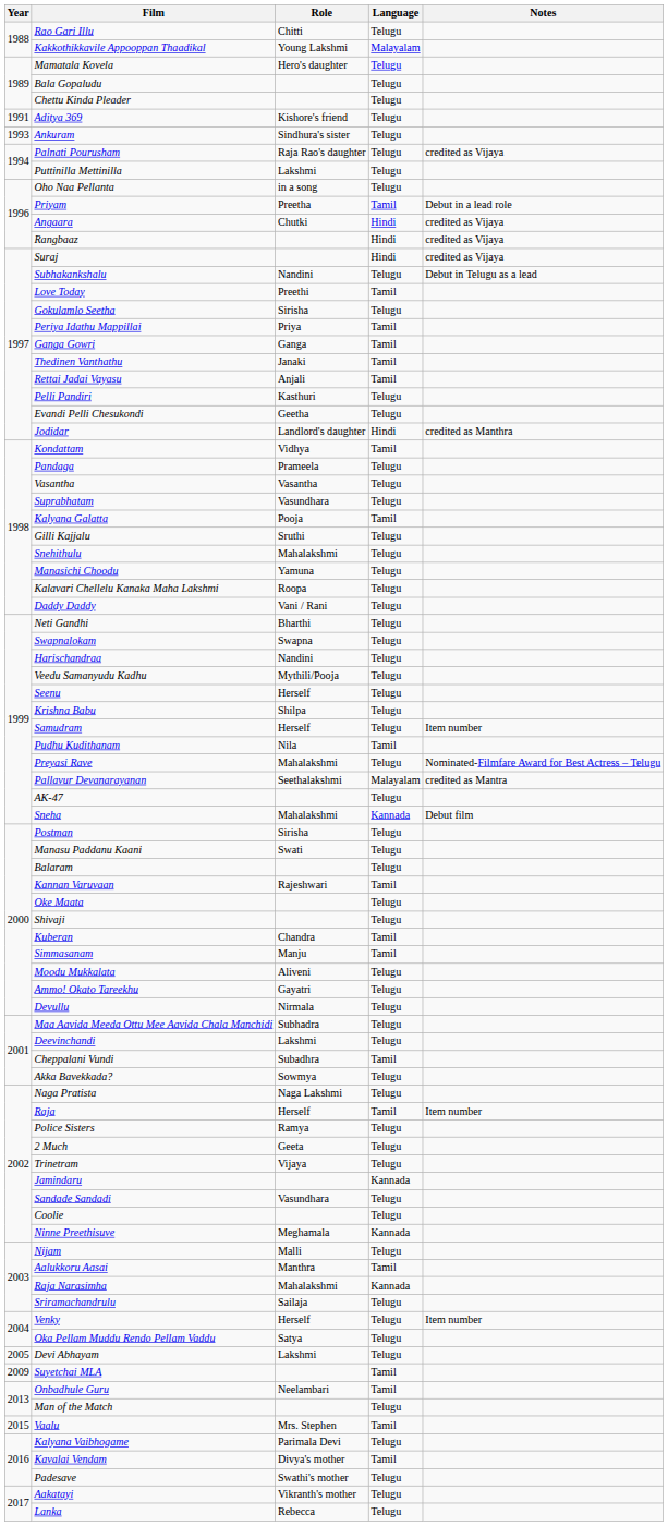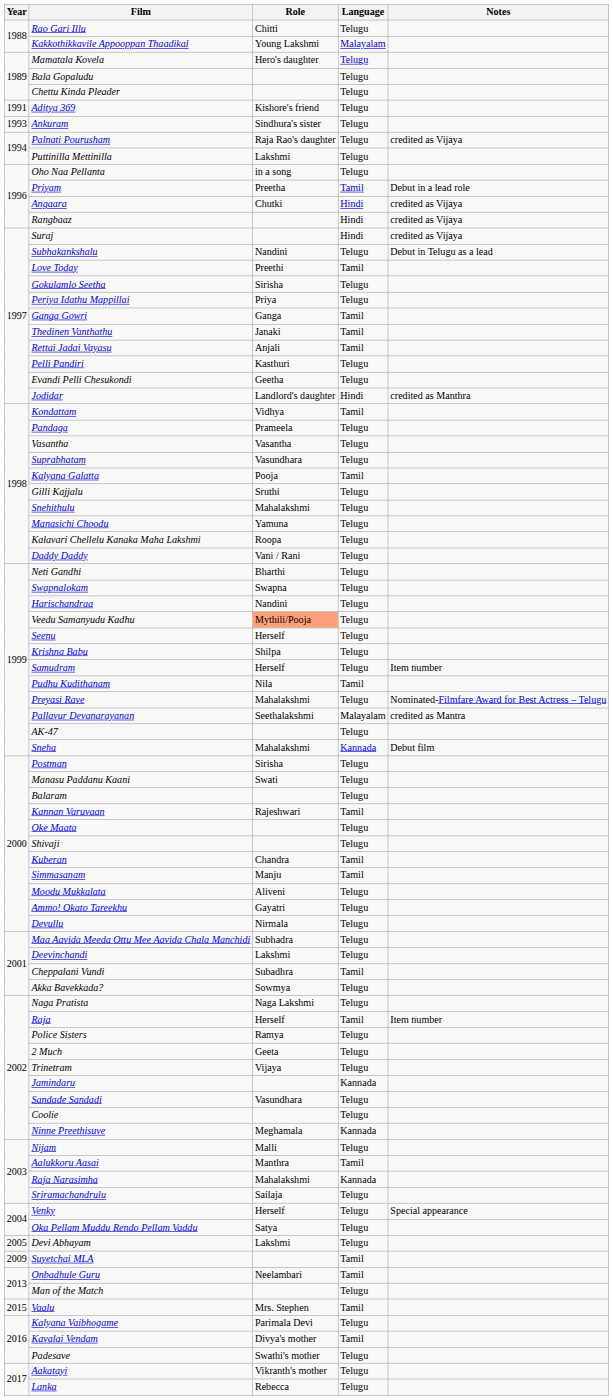 <table class="wikitable sortable">
 <tr>
 <th>Year</th>
 <th>Film</th>
 <th>Role</th>
 <th>Language</th>
 <th>Notes</th>
 </tr>
 <tr>
 <td rowspan="2">1988</td>
 <td><em><a href='#'>Rao Gari Illu</a></em></td>
 <td>Chitti</td>
 <td>Telugu</td>
 <td></td>
 </tr>
 <tr>
 <td><em><a href='#'>Kakkothikkavile Appooppan Thaadikal</a></em></td>
 <td>Young Lakshmi</td>
 <td><a href='#'>Malayalam</a></td>
 <td></td>
 </tr>
 <tr>
 <td rowspan="3">1989</td>
 <td><em>Mamatala Kovela</em></td>
 <td>Hero's daughter</td>
 <td><a href='#'>Telugu</a></td>
 <td></td>
 </tr>
 <tr>
 <td><em>Bala Gopaludu</em></td>
 <td></td>
 <td>Telugu</td>
 <td></td>
 </tr>
 <tr>
 <td><em>Chettu Kinda Pleader</em></td>
 <td></td>
 <td>Telugu</td>
 <td></td>
 </tr>
 <tr>
 <td>1991</td>
 <td><em><a href='#'>Aditya 369</a></em></td>
 <td>Kishore's friend</td>
 <td>Telugu</td>
 <td></td>
 </tr>
 <tr>
 <td>1993</td>
 <td><em><a href='#'>Ankuram</a></em></td>
 <td>Sindhura's sister</td>
 <td>Telugu</td>
 <td></td>
 </tr>
 <tr>
 <td rowspan="2">1994</td>
 <td><em><a href='#'>Palnati Pourusham</a></em></td>
 <td>Raja Rao's daughter</td>
 <td>Telugu</td>
 <td>credited as Vijaya</td>
 </tr>
 <tr>
 <td><em>Puttinilla Mettinilla</em></td>
 <td>Lakshmi</td>
 <td>Telugu</td>
 <td></td>
 </tr>
 <tr>
 <td rowspan="4">1996</td>
 <td><em>Oho Naa Pellanta</em></td>
 <td>in a song</td>
 <td>Telugu</td>
 <td></td>
 </tr>
 <tr>
 <td><em><a href='#'>Priyam</a></em></td>
 <td>Preetha</td>
 <td><a href='#'>Tamil</a></td>
 <td>Debut in a lead role</td>
 </tr>
 <tr>
 <td><em><a href='#'>Angaara</a></em></td>
 <td>Chutki</td>
 <td><a href='#'>Hindi</a></td>
 <td>credited as Vijaya</td>
 </tr>
 <tr>
 <td><em>Rangbaaz</em></td>
 <td></td>
 <td>Hindi</td>
 <td>credited as Vijaya</td>
 </tr>
 <tr>
 <td rowspan="11">1997</td>
 <td><em>Suraj</em></td>
 <td></td>
 <td>Hindi</td>
 <td>credited as Vijaya</td>
 </tr>
 <tr>
 <td><em><a href='#'>Subhakankshalu</a></em></td>
 <td>Nandini</td>
 <td>Telugu</td>
 <td>Debut in Telugu as a lead</td>
 </tr>
 <tr>
 <td><em><a href='#'>Love Today</a></em></td>
 <td>Preethi</td>
 <td>Tamil</td>
 <td></td>
 </tr>
 <tr>
 <td><em><a href='#'>Gokulamlo Seetha</a></em></td>
 <td>Sirisha</td>
 <td>Telugu</td>
 <td></td>
 </tr>
 <tr>
 <td><em><a href='#'>Periya Idathu Mappillai</a></em></td>
 <td>Priya</td>
-<td>Tamil</td>
+<td>Telugu</td>
 <td></td>
 </tr>
 <tr>
 <td><em><a href='#'>Ganga Gowri</a></em></td>
 <td>Ganga</td>
 <td>Tamil</td>
 <td></td>
 </tr>
 <tr>
 <td><em><a href='#'>Thedinen Vanthathu</a></em></td>
 <td>Janaki</td>
 <td>Tamil</td>
 <td></td>
 </tr>
 <tr>
 <td><em><a href='#'>Rettai Jadai Vayasu</a></em></td>
 <td>Anjali</td>
 <td>Tamil</td>
 <td></td>
 </tr>
 <tr>
 <td><em><a href='#'>Pelli Pandiri</a></em></td>
 <td>Kasthuri</td>
 <td>Telugu</td>
 <td></td>
 </tr>
 <tr>
 <td><em>Evandi Pelli Chesukondi</em></td>
 <td>Geetha</td>
 <td>Telugu</td>
 <td></td>
 </tr>
 <tr>
 <td><em><a href='#'>Jodidar</a></em></td>
 <td>Landlord's daughter</td>
 <td>Hindi</td>
 <td>credited as Manthra</td>
 </tr>
 <tr>
 <td rowspan="10">1998</td>
 <td><em><a href='#'>Kondattam</a></em></td>
 <td>Vidhya</td>
 <td>Tamil</td>
 <td></td>
 </tr>
 <tr>
 <td><em><a href='#'>Pandaga</a></em></td>
 <td>Prameela</td>
 <td>Telugu</td>
 <td></td>
 </tr>
 <tr>
 <td><em>Vasantha</em></td>
 <td>Vasantha</td>
 <td>Telugu</td>
 <td></td>
 </tr>
 <tr>
 <td><em><a href='#'>Suprabhatam</a></em></td>
 <td>Vasundhara</td>
 <td>Telugu</td>
 <td></td>
 </tr>
 <tr>
 <td><em><a href='#'>Kalyana Galatta</a></em></td>
 <td>Pooja</td>
 <td>Tamil</td>
 <td></td>
 </tr>
 <tr>
 <td><em>Gilli Kajjalu</em></td>
 <td>Sruthi</td>
 <td>Telugu</td>
 <td></td>
 </tr>
 <tr>
 <td><em><a href='#'>Snehithulu</a></em></td>
 <td>Mahalakshmi</td>
 <td>Telugu</td>
 <td></td>
 </tr>
 <tr>
 <td><em><a href='#'>Manasichi Choodu</a></em></td>
 <td>Yamuna</td>
 <td>Telugu</td>
 <td></td>
 </tr>
 <tr>
 <td><em>Kalavari Chellelu Kanaka Maha Lakshmi</em></td>
 <td>Roopa</td>
 <td>Telugu</td>
 <td></td>
 </tr>
 <tr>
 <td><em><a href='#'>Daddy Daddy</a></em></td>
 <td>Vani / Rani</td>
 <td>Telugu</td>
 <td></td>
 </tr>
 <tr>
 <td rowspan="12">1999</td>
 <td><em>Neti Gandhi</em></td>
 <td>Bharthi</td>
 <td>Telugu</td>
 <td></td>
 </tr>
 <tr>
 <td><a href='#'><em>Swapnalokam</em></a></td>
 <td>Swapna</td>
 <td>Telugu</td>
 <td></td>
 </tr>
 <tr>
 <td><em><a href='#'>Harischandraa</a></em></td>
 <td>Nandini</td>
 <td>Telugu</td>
 <td></td>
 </tr>
 <tr>
 <td><em>Veedu Samanyudu Kadhu</em></td>
-<td>Mythili/Pooja</td>
+<td style="background: lightsalmon;">Mythili/Pooja</td>
 <td>Telugu</td>
 <td></td>
 </tr>
 <tr>
 <td><em><a href='#'>Seenu</a></em></td>
 <td>Herself</td>
 <td>Telugu</td>
 <td></td>
 </tr>
 <tr>
 <td><em><a href='#'>Krishna Babu</a></em></td>
 <td>Shilpa</td>
 <td>Telugu</td>
 <td></td>
 </tr>
 <tr>
 <td><em><a href='#'>Samudram</a></em></td>
 <td>Herself</td>
 <td>Telugu</td>
 <td>Item number</td>
 </tr>
 <tr>
 <td><em><a href='#'>Pudhu Kudithanam</a></em></td>
 <td>Nila</td>
 <td>Tamil</td>
 <td></td>
 </tr>
 <tr>
 <td><em><a href='#'>Preyasi Rave</a></em></td>
 <td>Mahalakshmi</td>
 <td>Telugu</td>
 <td>Nominated-<a href='#'>Filmfare Award for Best Actress – Telugu</a></td>
 </tr>
 <tr>
 <td><em><a href='#'>Pallavur Devanarayanan</a></em></td>
 <td>Seethalakshmi</td>
 <td>Malayalam</td>
 <td>credited as Mantra</td>
 </tr>
 <tr>
 <td><em>AK-47</em></td>
 <td></td>
 <td>Telugu</td>
 <td></td>
 </tr>
 <tr>
 <td><em><a href='#'>Sneha</a></em></td>
 <td>Mahalakshmi</td>
 <td><a href='#'>Kannada</a></td>
 <td>Debut film</td>
 </tr>
 <tr>
 <td rowspan="11">2000</td>
 <td><em><a href='#'>Postman</a></em></td>
 <td>Sirisha</td>
 <td>Telugu</td>
 <td></td>
 </tr>
 <tr>
 <td><em>Manasu Paddanu Kaani</em></td>
 <td>Swati</td>
 <td>Telugu</td>
 <td></td>
 </tr>
 <tr>
 <td><em>Balaram</em></td>
 <td></td>
 <td>Telugu</td>
 <td></td>
 </tr>
 <tr>
 <td><em><a href='#'>Kannan Varuvaan</a></em></td>
 <td>Rajeshwari</td>
 <td>Tamil</td>
 <td></td>
 </tr>
 <tr>
 <td><em><a href='#'>Oke Maata</a></em></td>
 <td></td>
 <td>Telugu</td>
 <td></td>
 </tr>
 <tr>
 <td><em>Shivaji</em></td>
 <td></td>
 <td>Telugu</td>
 <td></td>
 </tr>
 <tr>
 <td><em><a href='#'>Kuberan</a></em></td>
 <td>Chandra</td>
 <td>Tamil</td>
 <td></td>
 </tr>
 <tr>
 <td><em><a href='#'>Simmasanam</a></em></td>
 <td>Manju</td>
 <td>Tamil</td>
 <td></td>
 </tr>
 <tr>
 <td><em><a href='#'>Moodu Mukkalata</a></em></td>
 <td>Aliveni</td>
 <td>Telugu</td>
 <td></td>
 </tr>
 <tr>
 <td><em><a href='#'>Ammo! Okato Tareekhu</a></em></td>
 <td>Gayatri</td>
 <td>Telugu</td>
 <td></td>
 </tr>
 <tr>
 <td><em><a href='#'>Devullu</a></em></td>
 <td>Nirmala</td>
 <td>Telugu</td>
 <td></td>
 </tr>
 <tr>
 <td rowspan="4">2001</td>
 <td><em><a href='#'>Maa Aavida Meeda Ottu Mee Aavida Chala Manchidi</a></em></td>
 <td>Subhadra</td>
 <td>Telugu</td>
 <td></td>
 </tr>
 <tr>
 <td><em><a href='#'>Deevinchandi</a></em></td>
 <td>Lakshmi</td>
 <td>Telugu</td>
 <td></td>
 </tr>
 <tr>
 <td><em>Cheppalani Vundi</em></td>
 <td>Subadhra</td>
 <td>Tamil</td>
 <td></td>
 </tr>
 <tr>
 <td><em>Akka Bavekkada?</em></td>
 <td>Sowmya</td>
 <td>Telugu</td>
 <td></td>
 </tr>
 <tr>
 <td rowspan="9">2002</td>
 <td><em>Naga Pratista</em></td>
 <td>Naga Lakshmi</td>
 <td>Telugu</td>
 <td></td>
 </tr>
 <tr>
 <td><em><a href='#'>Raja</a></em></td>
 <td>Herself</td>
 <td>Tamil</td>
 <td>Item number</td>
 </tr>
 <tr>
 <td><em>Police Sisters</em></td>
 <td>Ramya</td>
 <td>Telugu</td>
 <td></td>
 </tr>
 <tr>
 <td><em>2 Much</em></td>
 <td>Geeta</td>
 <td>Telugu</td>
 <td></td>
 </tr>
 <tr>
 <td><em>Trinetram</em></td>
 <td>Vijaya</td>
 <td>Telugu</td>
 <td></td>
 </tr>
 <tr>
 <td><em><a href='#'>Jamindaru</a></em></td>
 <td></td>
 <td>Kannada</td>
 <td></td>
 </tr>
 <tr>
 <td><em><a href='#'>Sandade Sandadi</a></em></td>
 <td>Vasundhara</td>
 <td>Telugu</td>
 <td></td>
 </tr>
 <tr>
 <td><em>Coolie</em></td>
 <td></td>
 <td>Telugu</td>
 <td></td>
 </tr>
 <tr>
 <td><em><a href='#'>Ninne Preethisuve</a></em></td>
 <td>Meghamala</td>
 <td>Kannada</td>
 <td></td>
 </tr>
 <tr>
 <td rowspan="4">2003</td>
 <td><em><a href='#'>Nijam</a></em></td>
 <td>Malli</td>
 <td>Telugu</td>
 <td></td>
 </tr>
 <tr>
 <td><em><a href='#'>Aalukkoru Aasai</a></em></td>
 <td>Manthra</td>
 <td>Tamil</td>
 <td></td>
 </tr>
 <tr>
 <td><em><a href='#'>Raja Narasimha</a></em></td>
 <td>Mahalakshmi</td>
 <td>Kannada</td>
 <td></td>
 </tr>
 <tr>
 <td><em><a href='#'>Sriramachandrulu</a></em></td>
 <td>Sailaja</td>
 <td>Telugu</td>
 <td></td>
 </tr>
 <tr>
 <td rowspan="2">2004</td>
 <td><em><a href='#'>Venky</a></em></td>
 <td>Herself</td>
 <td>Telugu</td>
-<td>Item number</td>
+<td>Special appearance</td>
 </tr>
 <tr>
 <td><em><a href='#'>Oka Pellam Muddu Rendo Pellam Vaddu</a></em></td>
 <td>Satya</td>
 <td>Telugu</td>
 <td></td>
 </tr>
 <tr>
 <td>2005</td>
 <td><em>Devi Abhayam</em></td>
 <td>Lakshmi</td>
 <td>Telugu</td>
 <td></td>
 </tr>
 <tr>
 <td>2009</td>
 <td><em><a href='#'>Suyetchai MLA</a></em></td>
 <td></td>
 <td>Tamil</td>
 <td></td>
 </tr>
 <tr>
 <td rowspan="2">2013</td>
 <td><em><a href='#'>Onbadhule Guru</a></em></td>
 <td>Neelambari</td>
 <td>Tamil</td>
 <td></td>
 </tr>
 <tr>
 <td><em>Man of the Match </em></td>
 <td></td>
 <td>Telugu</td>
 <td></td>
 </tr>
 <tr>
 <td>2015</td>
 <td><em><a href='#'>Vaalu</a></em></td>
 <td>Mrs. Stephen</td>
 <td>Tamil</td>
 <td></td>
 </tr>
 <tr>
 <td rowspan="3">2016</td>
 <td><em><a href='#'>Kalyana Vaibhogame</a></em></td>
 <td>Parimala Devi</td>
 <td>Telugu</td>
 <td></td>
 </tr>
 <tr>
 <td><em><a href='#'>Kavalai Vendam</a></em></td>
 <td>Divya's mother</td>
 <td>Tamil</td>
 <td></td>
 </tr>
 <tr>
 <td><em>Padesave</em></td>
 <td>Swathi's mother</td>
 <td>Telugu</td>
 <td></td>
 </tr>
 <tr>
 <td rowspan="2">2017</td>
 <td><em><a href='#'>Aakatayi</a></em></td>
 <td>Vikranth's mother</td>
 <td>Telugu</td>
 <td></td>
 </tr>
 <tr>
 <td><em><a href='#'>Lanka</a></em></td>
 <td>Rebecca</td>
 <td>Telugu</td>
 <td></td>
 </tr>
 </table>
